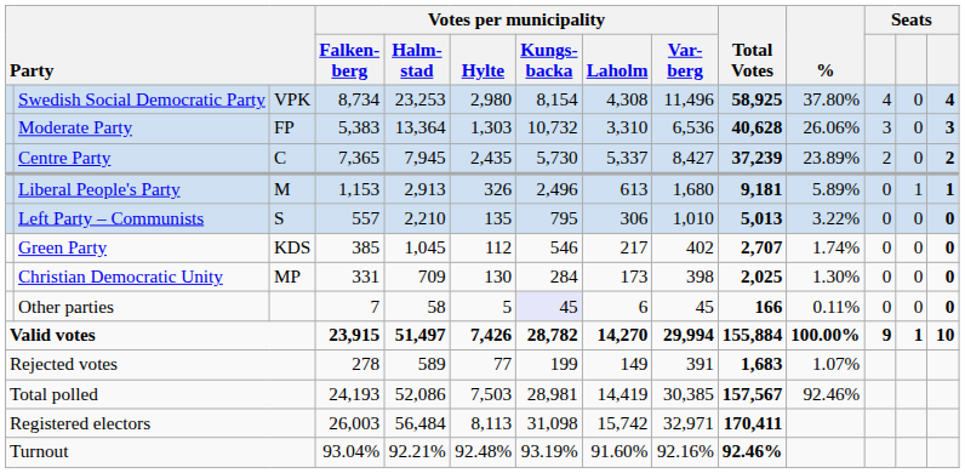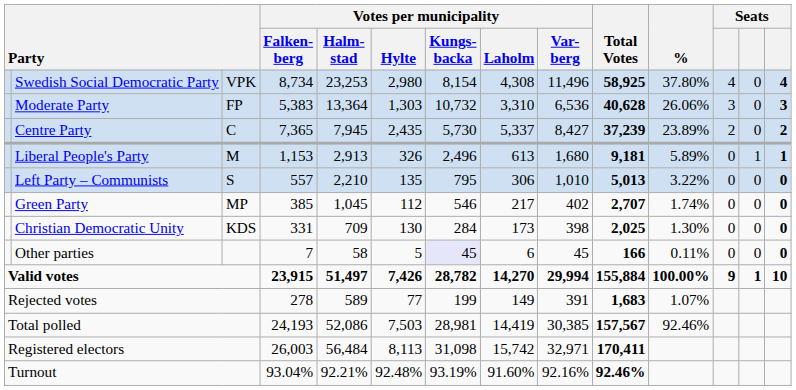 <table class="wikitable" border="1" style="text-align:right;">
 <tr>
 <th style="text-align:left;" valign=bottom rowspan=2 colspan=3>Party</th>
 <th colspan=6>Votes per municipality</th>
 <th align=center valign=bottom rowspan=2 width="50">Total Votes</th>
 <th align=center valign=bottom rowspan=2 width="50">%</th>
 <th colspan=3>Seats</th>
 </tr>
 <tr>
 <th align=center valign=bottom width="50"><a href='#'>Falken- berg</a></th>
 <th align=center valign=bottom width="50"><a href='#'>Halm- stad</a></th>
 <th align=center valign=bottom width="50"><a href='#'>Hylte</a></th>
 <th align=center valign=bottom width="50"><a href='#'>Kungs- backa</a></th>
 <th align=center valign=bottom width="50"><a href='#'>Laholm</a></th>
 <th align=center valign=bottom width="50"><a href='#'>Var- berg</a></th>
 <th align=center valign=bottom width="20"><small></small></th>
 <th align=center valign=bottom width="20"><small><a href='#'></a></small></th>
 <th align=center valign=bottom width="20"><small></small></th>
 </tr>
 <tr style="background:#CEE0F2;">
 <td></td>
 <td align=left style="white-space: nowrap;"><a href='#'>Swedish Social Democratic Party</a></td>
 <td align=left>VPK</td>
 <td>8,734</td>
 <td>23,253</td>
 <td>2,980</td>
 <td>8,154</td>
 <td>4,308</td>
 <td>11,496</td>
 <td><strong>58,925</strong></td>
 <td>37.80%</td>
 <td>4</td>
 <td>0</td>
 <td><strong>4</strong></td>
 </tr>
 <tr style="background:#CEE0F2;">
 <td></td>
 <td align=left><a href='#'>Moderate Party</a></td>
 <td align=left>FP</td>
 <td>5,383</td>
 <td>13,364</td>
 <td>1,303</td>
 <td>10,732</td>
 <td>3,310</td>
 <td>6,536</td>
 <td><strong>40,628</strong></td>
 <td>26.06%</td>
 <td>3</td>
 <td>0</td>
 <td><strong>3</strong></td>
 </tr>
 <tr style="background:#CEE0F2;">
 <td></td>
 <td align=left><a href='#'>Centre Party</a></td>
 <td align=left>C</td>
 <td>7,365</td>
 <td>7,945</td>
 <td>2,435</td>
 <td>5,730</td>
 <td>5,337</td>
 <td>8,427</td>
 <td><strong>37,239</strong></td>
 <td>23.89%</td>
 <td>2</td>
 <td>0</td>
 <td><strong>2</strong></td>
 </tr>
 <tr style="background:#CEE0F2; border-top:3px solid darkgray;">
 <td></td>
 <td align=left><a href='#'>Liberal People's Party</a></td>
 <td align=left>M</td>
 <td>1,153</td>
 <td>2,913</td>
 <td>326</td>
 <td>2,496</td>
 <td>613</td>
 <td>1,680</td>
 <td><strong>9,181</strong></td>
 <td>5.89%</td>
 <td>0</td>
 <td>1</td>
 <td><strong>1</strong></td>
 </tr>
 <tr style="background:#CEE0F2;">
 <td></td>
 <td align=left><a href='#'>Left Party – Communists</a></td>
 <td align=left>S</td>
 <td>557</td>
 <td>2,210</td>
 <td>135</td>
 <td>795</td>
 <td>306</td>
 <td>1,010</td>
 <td><strong>5,013</strong></td>
 <td>3.22%</td>
 <td>0</td>
 <td>0</td>
 <td><strong>0</strong></td>
 </tr>
 <tr>
 <td></td>
 <td align=left><a href='#'>Green Party</a></td>
-<td align=left>KDS</td>
+<td align=left>MP</td>
 <td>385</td>
 <td>1,045</td>
 <td>112</td>
 <td>546</td>
 <td>217</td>
 <td>402</td>
 <td><strong>2,707</strong></td>
 <td>1.74%</td>
 <td>0</td>
 <td>0</td>
 <td><strong>0</strong></td>
 </tr>
 <tr>
 <td></td>
 <td align=left><a href='#'>Christian Democratic Unity</a></td>
-<td align=left>MP</td>
+<td align=left>KDS</td>
 <td>331</td>
 <td>709</td>
 <td>130</td>
 <td>284</td>
 <td>173</td>
 <td>398</td>
 <td><strong>2,025</strong></td>
 <td>1.30%</td>
 <td>0</td>
 <td>0</td>
 <td><strong>0</strong></td>
 </tr>
 <tr>
 <td></td>
 <td align=left>Other parties</td>
 <td></td>
 <td>7</td>
 <td>58</td>
 <td>5</td>
 <td style="background: lavender;">45</td>
 <td>6</td>
 <td>45</td>
 <td><strong>166</strong></td>
 <td>0.11%</td>
 <td>0</td>
 <td>0</td>
 <td><strong>0</strong></td>
 </tr>
 <tr style="font-weight:bold">
 <td align=left colspan=3>Valid votes</td>
 <td>23,915</td>
 <td>51,497</td>
 <td>7,426</td>
 <td>28,782</td>
 <td>14,270</td>
 <td>29,994</td>
 <td>155,884</td>
 <td>100.00%</td>
 <td>9</td>
 <td>1</td>
 <td>10</td>
 </tr>
 <tr>
 <td align=left colspan=3>Rejected votes</td>
 <td>278</td>
 <td>589</td>
 <td>77</td>
 <td>199</td>
 <td>149</td>
 <td>391</td>
 <td><strong>1,683</strong></td>
 <td>1.07%</td>
 <td></td>
 <td></td>
 <td></td>
 </tr>
 <tr>
 <td align=left colspan=3>Total polled</td>
 <td>24,193</td>
 <td>52,086</td>
 <td>7,503</td>
 <td>28,981</td>
 <td>14,419</td>
 <td>30,385</td>
 <td><strong>157,567</strong></td>
 <td>92.46%</td>
 <td></td>
 <td></td>
 <td></td>
 </tr>
 <tr>
 <td align=left colspan=3>Registered electors</td>
 <td>26,003</td>
 <td>56,484</td>
 <td>8,113</td>
 <td>31,098</td>
 <td>15,742</td>
 <td>32,971</td>
 <td><strong>170,411</strong></td>
 <td></td>
 <td></td>
 <td></td>
 <td></td>
 </tr>
 <tr>
 <td align=left colspan=3>Turnout</td>
 <td>93.04%</td>
 <td>92.21%</td>
 <td>92.48%</td>
 <td>93.19%</td>
 <td>91.60%</td>
 <td>92.16%</td>
 <td><strong>92.46%</strong></td>
 <td></td>
 <td></td>
 <td></td>
 <td></td>
 </tr>
 </table>
